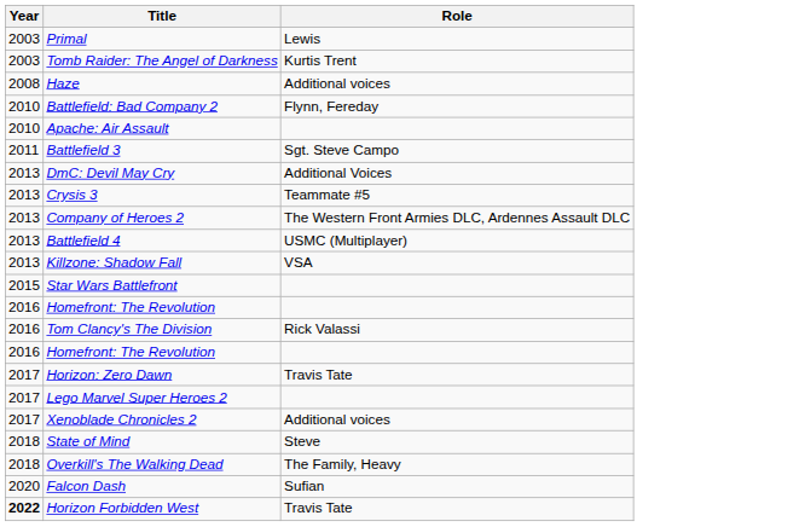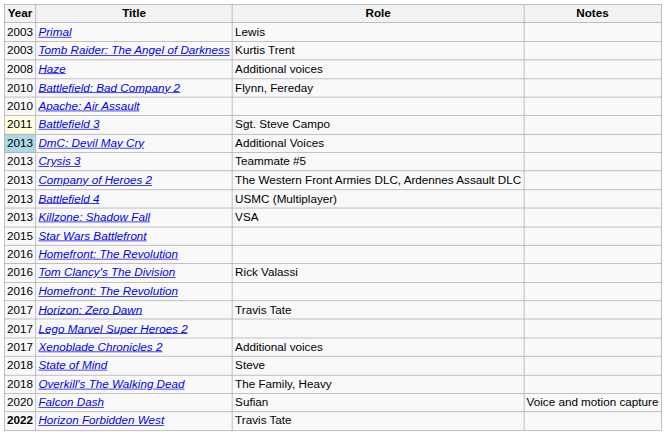 <table class="wikitable sortable">
 <tr>
 <th>Year</th>
 <th>Title</th>
 <th>Role</th>
+<th>Notes</th>
 </tr>
 <tr>
 <td>2003</td>
 <td><em><a href='#'>Primal</a></em></td>
 <td>Lewis</td>
+<td></td>
 </tr>
 <tr>
 <td>2003</td>
 <td><em><a href='#'>Tomb Raider: The Angel of Darkness</a></em></td>
 <td>Kurtis Trent</td>
+<td></td>
 </tr>
 <tr>
 <td>2008</td>
 <td><em><a href='#'>Haze</a></em></td>
 <td>Additional voices</td>
+<td></td>
 </tr>
 <tr>
 <td>2010</td>
 <td><em><a href='#'>Battlefield: Bad Company 2</a></em></td>
 <td>Flynn, Fereday</td>
+<td></td>
 </tr>
 <tr>
 <td>2010</td>
 <td><em><a href='#'>Apache: Air Assault</a></em></td>
 <td></td>
+<td></td>
 </tr>
 <tr>
-<td>2011</td>
+<td style="background: lightyellow;">2011</td>
 <td><em><a href='#'>Battlefield 3</a></em></td>
 <td>Sgt. Steve Campo</td>
+<td></td>
 </tr>
 <tr>
-<td>2013</td>
+<td style="background: lightblue;">2013</td>
 <td><em><a href='#'>DmC: Devil May Cry</a></em></td>
 <td>Additional Voices</td>
+<td></td>
 </tr>
 <tr>
 <td>2013</td>
 <td><em><a href='#'>Crysis 3</a></em></td>
 <td>Teammate #5</td>
+<td></td>
 </tr>
 <tr>
 <td>2013</td>
 <td><em><a href='#'>Company of Heroes 2</a></em></td>
 <td>The Western Front Armies DLC, Ardennes Assault DLC</td>
+<td></td>
 </tr>
 <tr>
 <td>2013</td>
 <td><em><a href='#'>Battlefield 4</a></em></td>
 <td>USMC (Multiplayer)</td>
+<td></td>
 </tr>
 <tr>
 <td>2013</td>
 <td><em><a href='#'>Killzone: Shadow Fall</a></em></td>
 <td>VSA</td>
+<td></td>
 </tr>
 <tr>
 <td>2015</td>
 <td><em><a href='#'>Star Wars Battlefront</a></em></td>
+<td></td>
 <td></td>
 </tr>
 <tr>
 <td>2016</td>
 <td><em><a href='#'>Homefront: The Revolution</a></em></td>
 <td></td>
+<td></td>
 </tr>
 <tr>
 <td>2016</td>
 <td><em><a href='#'>Tom Clancy's The Division</a></em></td>
 <td>Rick Valassi</td>
+<td></td>
 </tr>
 <tr>
 <td>2016</td>
 <td><em><a href='#'>Homefront: The Revolution</a></em></td>
+<td></td>
 <td></td>
 </tr>
 <tr>
 <td>2017</td>
 <td><em><a href='#'>Horizon: Zero Dawn</a></em></td>
 <td>Travis Tate</td>
+<td></td>
 </tr>
 <tr>
 <td>2017</td>
 <td><em><a href='#'>Lego Marvel Super Heroes 2</a></em></td>
+<td></td>
 <td></td>
 </tr>
 <tr>
 <td>2017</td>
 <td><em><a href='#'>Xenoblade Chronicles 2</a></em></td>
 <td>Additional voices</td>
+<td></td>
 </tr>
 <tr>
 <td>2018</td>
 <td><em><a href='#'>State of Mind</a></em></td>
 <td>Steve</td>
+<td></td>
 </tr>
 <tr>
 <td>2018</td>
 <td><em><a href='#'>Overkill's The Walking Dead</a></em></td>
 <td>The Family, Heavy</td>
+<td></td>
 </tr>
 <tr>
 <td>2020</td>
 <td><em><a href='#'>Falcon Dash</a></em></td>
 <td>Sufian</td>
+<td>Voice and motion capture</td>
 </tr>
 <tr>
 <td><strong>2022</strong></td>
 <td><em><a href='#'>Horizon Forbidden West</a></em></td>
 <td>Travis Tate</td>
+<td></td>
 </tr>
 </table>
